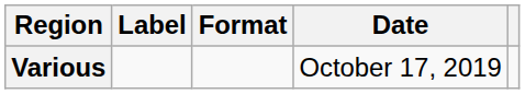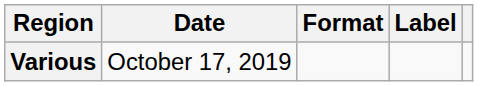 <table class="wikitable plainrowheaders">
 <tr>
 <th scope="col">Region</th>
+<th scope="col">Date</th>
+<th scope="col">Format</th>
 <th scope="col">Label</th>
-<th scope="col">Format</th>
-<th scope="col">Date</th>
 <th scope="col"></th>
 </tr>
 <tr>
 <th scope="row">Various</th>
+<td>October 17, 2019</td>
 <td></td>
 <td></td>
-<td>October 17, 2019</td>
 <td style="text-align:center;"></td>
 </tr>
 </table>
